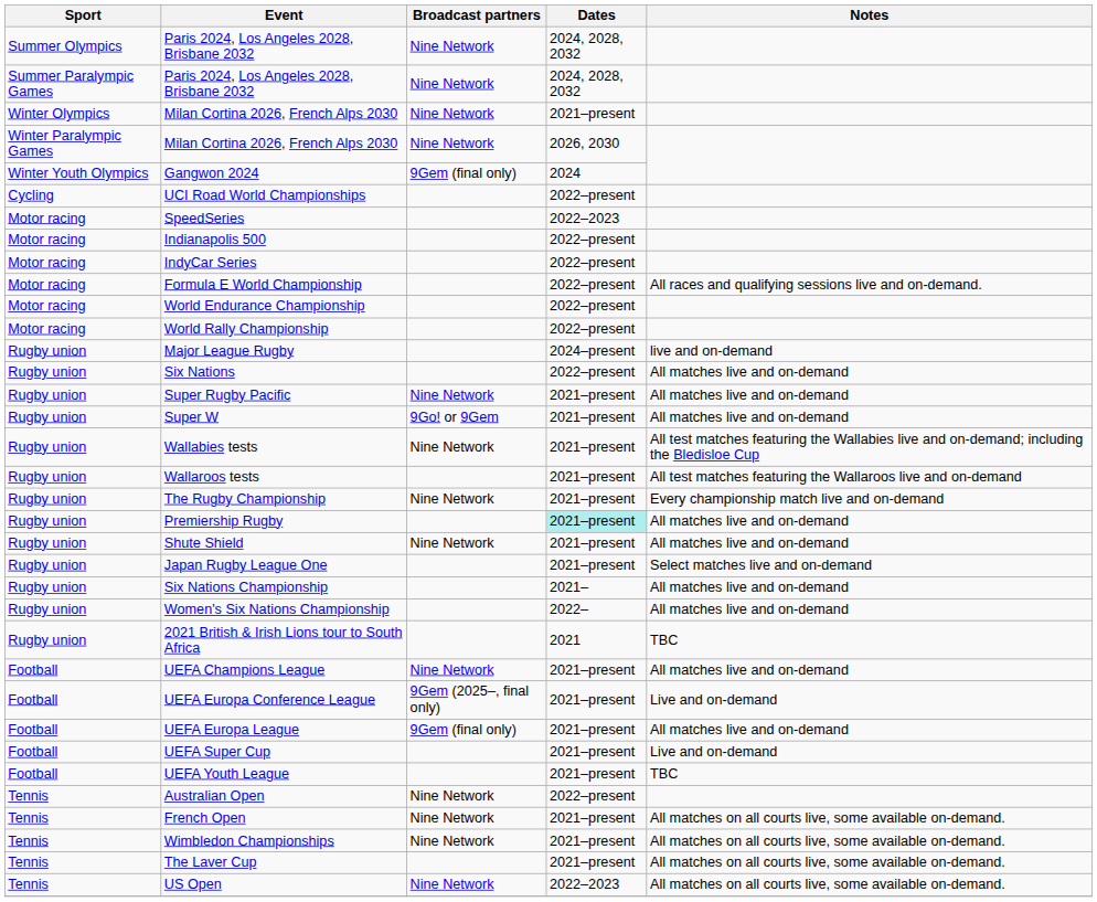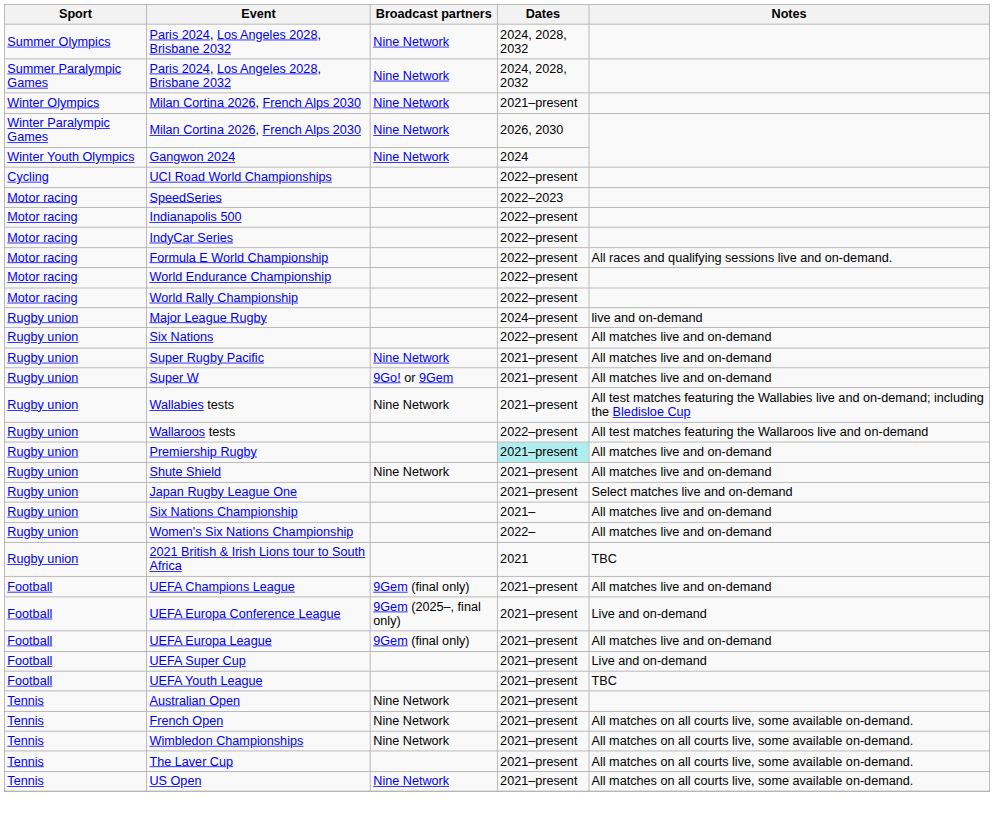 <table class="wikitable">
 <tr>
 <th>Sport</th>
 <th>Event</th>
 <th>Broadcast partners</th>
 <th>Dates</th>
 <th>Notes</th>
 </tr>
 <tr>
 <td><a href='#'>Summer Olympics</a></td>
 <td><a href='#'>Paris 2024</a>, <a href='#'>Los Angeles 2028</a>, <a href='#'>Brisbane 2032</a></td>
 <td><a href='#'>Nine Network</a></td>
 <td>2024, 2028, 2032</td>
 </tr>
 <tr>
 <td><a href='#'>Summer Paralympic Games</a></td>
 <td><a href='#'>Paris 2024</a>, <a href='#'>Los Angeles 2028</a>, <a href='#'>Brisbane 2032</a></td>
 <td><a href='#'>Nine Network</a></td>
 <td>2024, 2028, 2032</td>
 <td></td>
 </tr>
 <tr>
 <td><a href='#'>Winter Olympics</a></td>
 <td><a href='#'>Milan Cortina 2026</a>, <a href='#'>French Alps 2030</a></td>
 <td><a href='#'>Nine Network</a></td>
 <td>2021–present</td>
 <td></td>
 </tr>
 <tr>
 <td><a href='#'>Winter Paralympic Games</a></td>
 <td><a href='#'>Milan Cortina 2026</a>, <a href='#'>French Alps 2030</a></td>
 <td><a href='#'>Nine Network</a></td>
 <td>2026, 2030</td>
 </tr>
 <tr>
 <td><a href='#'>Winter Youth Olympics</a></td>
 <td><a href='#'>Gangwon 2024</a></td>
-<td><a href='#'>9Gem</a> (final only)</td>
+<td><a href='#'>Nine Network</a></td>
 <td>2024</td>
 </tr>
 <tr>
 <td><a href='#'>Cycling</a></td>
 <td><a href='#'>UCI Road World Championships</a></td>
 <td></td>
 <td>2022–present</td>
 <td></td>
 </tr>
 <tr>
 <td><a href='#'>Motor racing</a></td>
 <td><a href='#'>SpeedSeries</a></td>
 <td></td>
 <td>2022–2023</td>
 <td></td>
 </tr>
 <tr>
 <td><a href='#'>Motor racing</a></td>
 <td><a href='#'>Indianapolis 500</a></td>
 <td></td>
 <td>2022–present</td>
 <td></td>
 </tr>
 <tr>
 <td><a href='#'>Motor racing</a></td>
 <td><a href='#'>IndyCar Series</a></td>
 <td></td>
 <td>2022–present</td>
 <td></td>
 </tr>
 <tr>
 <td><a href='#'>Motor racing</a></td>
 <td><a href='#'>Formula E World Championship</a></td>
 <td></td>
 <td>2022–present</td>
 <td>All races and qualifying sessions live and on-demand.</td>
 </tr>
 <tr>
 <td><a href='#'>Motor racing</a></td>
 <td><a href='#'>World Endurance Championship</a></td>
 <td></td>
 <td>2022–present</td>
 <td></td>
 </tr>
 <tr>
 <td><a href='#'>Motor racing</a></td>
 <td><a href='#'>World Rally Championship</a></td>
 <td></td>
 <td>2022–present</td>
 <td></td>
 </tr>
 <tr>
 <td><a href='#'>Rugby union</a></td>
 <td><a href='#'>Major League Rugby</a></td>
 <td></td>
 <td>2024–present</td>
 <td>live and on-demand</td>
 </tr>
 <tr>
 <td><a href='#'>Rugby union</a></td>
 <td><a href='#'>Six Nations</a></td>
 <td></td>
 <td>2022–present</td>
 <td>All matches live and on-demand</td>
 </tr>
 <tr>
 <td><a href='#'>Rugby union</a></td>
 <td><a href='#'>Super Rugby Pacific</a></td>
 <td><a href='#'>Nine Network</a></td>
 <td>2021–present</td>
 <td>All matches live and on-demand</td>
 </tr>
 <tr>
 <td><a href='#'>Rugby union</a></td>
 <td><a href='#'>Super W</a></td>
 <td><a href='#'>9Go!</a> or <a href='#'>9Gem</a></td>
 <td>2021–present</td>
 <td>All matches live and on-demand</td>
 </tr>
 <tr>
 <td><a href='#'>Rugby union</a></td>
 <td><a href='#'>Wallabies</a> tests</td>
 <td>Nine Network</td>
 <td>2021–present</td>
 <td>All test matches featuring the Wallabies live and on-demand; including the <a href='#'>Bledisloe Cup</a></td>
 </tr>
 <tr>
 <td><a href='#'>Rugby union</a></td>
 <td><a href='#'>Wallaroos</a> tests</td>
 <td></td>
-<td>2021–present</td>
+<td>2022–present</td>
 <td>All test matches featuring the Wallaroos live and on-demand</td>
-</tr>
-<tr>
-<td><a href='#'>Rugby union</a></td>
-<td><a href='#'>The Rugby Championship</a></td>
-<td>Nine Network</td>
-<td>2021–present</td>
-<td>Every championship match live and on-demand</td>
 </tr>
 <tr>
 <td><a href='#'>Rugby union</a></td>
 <td><a href='#'>Premiership Rugby</a></td>
 <td></td>
 <td style="background: paleturquoise;">2021–present</td>
 <td>All matches live and on-demand</td>
 </tr>
 <tr>
 <td><a href='#'>Rugby union</a></td>
 <td><a href='#'>Shute Shield</a></td>
 <td>Nine Network</td>
 <td>2021–present</td>
 <td>All matches live and on-demand</td>
 </tr>
 <tr>
 <td><a href='#'>Rugby union</a></td>
 <td><a href='#'>Japan Rugby League One</a></td>
 <td></td>
 <td>2021–present</td>
 <td>Select matches live and on-demand</td>
 </tr>
 <tr>
 <td><a href='#'>Rugby union</a></td>
 <td><a href='#'>Six Nations Championship</a></td>
 <td></td>
 <td>2021–</td>
 <td>All matches live and on-demand</td>
 </tr>
 <tr>
 <td><a href='#'>Rugby union</a></td>
 <td><a href='#'>Women's Six Nations Championship</a></td>
 <td></td>
 <td>2022–</td>
 <td>All matches live and on-demand</td>
 </tr>
 <tr>
 <td><a href='#'>Rugby union</a></td>
 <td><a href='#'>2021 British & Irish Lions tour to South Africa</a></td>
 <td></td>
 <td>2021</td>
 <td>TBC</td>
 </tr>
 <tr>
 <td><a href='#'>Football</a></td>
 <td><a href='#'>UEFA Champions League</a></td>
-<td><a href='#'>Nine Network</a></td>
+<td><a href='#'>9Gem</a> (final only)</td>
 <td>2021–present</td>
 <td>All matches live and on-demand</td>
 </tr>
 <tr>
 <td><a href='#'>Football</a></td>
 <td><a href='#'>UEFA Europa Conference League</a></td>
 <td><a href='#'>9Gem</a> (2025–, final only)</td>
 <td>2021–present</td>
 <td>Live and on-demand</td>
 </tr>
 <tr>
 <td><a href='#'>Football</a></td>
 <td><a href='#'>UEFA Europa League</a></td>
 <td><a href='#'>9Gem</a> (final only)</td>
 <td>2021–present</td>
 <td>All matches live and on-demand</td>
 </tr>
 <tr>
 <td><a href='#'>Football</a></td>
 <td><a href='#'>UEFA Super Cup</a></td>
 <td></td>
 <td>2021–present</td>
 <td>Live and on-demand</td>
 </tr>
 <tr>
 <td><a href='#'>Football</a></td>
 <td><a href='#'>UEFA Youth League</a></td>
 <td></td>
 <td>2021–present</td>
 <td>TBC</td>
 </tr>
 <tr>
 <td><a href='#'>Tennis</a></td>
 <td><a href='#'>Australian Open</a></td>
 <td>Nine Network</td>
-<td>2022–present</td>
+<td>2021–present</td>
 <td></td>
 </tr>
 <tr>
 <td><a href='#'>Tennis</a></td>
 <td><a href='#'>French Open</a></td>
 <td>Nine Network</td>
 <td>2021–present</td>
 <td>All matches on all courts live, some available on-demand.</td>
 </tr>
 <tr>
 <td><a href='#'>Tennis</a></td>
 <td><a href='#'>Wimbledon Championships</a></td>
 <td>Nine Network</td>
 <td>2021–present</td>
 <td>All matches on all courts live, some available on-demand.</td>
 </tr>
 <tr>
 <td><a href='#'>Tennis</a></td>
 <td><a href='#'>The Laver Cup</a></td>
 <td></td>
 <td>2021–present</td>
 <td>All matches on all courts live, some available on-demand.</td>
 </tr>
 <tr>
 <td><a href='#'>Tennis</a></td>
 <td><a href='#'>US Open</a></td>
 <td><a href='#'>Nine Network</a></td>
-<td>2022–2023</td>
+<td>2021–present</td>
 <td>All matches on all courts live, some available on-demand.</td>
 </tr>
 <tr>
 </tr>
 </table>
